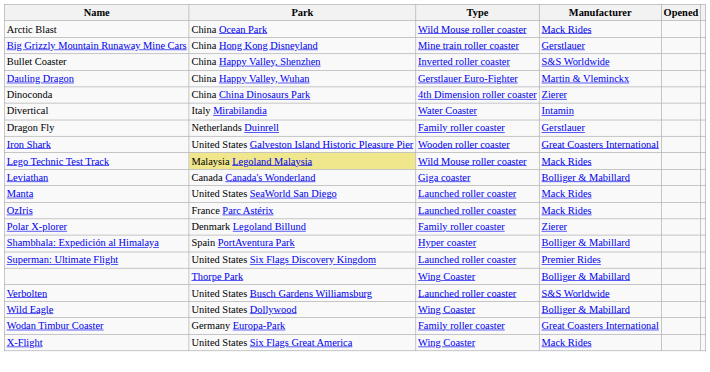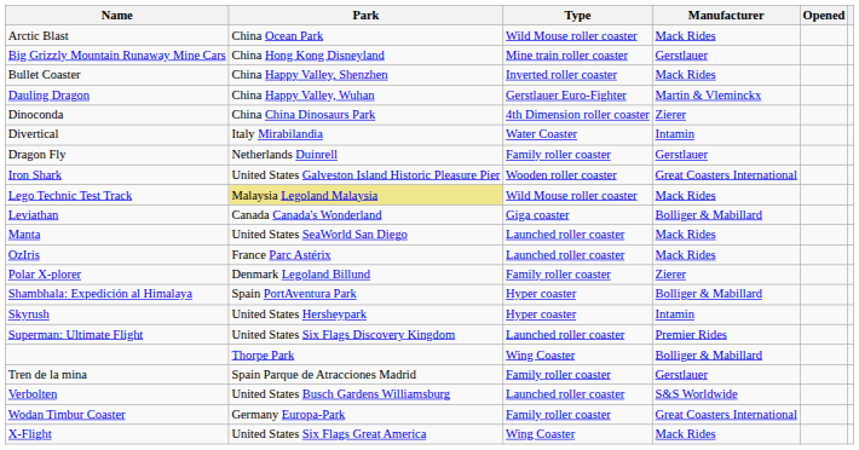 <table class="wikitable sortable">
 <tr>
 <th>Name</th>
 <th>Park</th>
 <th>Type</th>
 <th>Manufacturer</th>
 <th>Opened</th>
 <th class="unsortable"></th>
 </tr>
 <tr>
 <td>Arctic Blast</td>
 <td>China <a href='#'>Ocean Park</a></td>
 <td><a href='#'>Wild Mouse roller coaster</a></td>
 <td><a href='#'>Mack Rides</a></td>
 <td></td>
 <td></td>
 </tr>
 <tr>
 <td><a href='#'>Big Grizzly Mountain Runaway Mine Cars</a></td>
 <td>China <a href='#'>Hong Kong Disneyland</a></td>
 <td><a href='#'>Mine train roller coaster</a></td>
 <td><a href='#'>Gerstlauer</a></td>
 <td></td>
 <td></td>
 </tr>
 <tr>
 <td>Bullet Coaster</td>
 <td>China <a href='#'>Happy Valley, Shenzhen</a></td>
 <td><a href='#'>Inverted roller coaster</a></td>
-<td><a href='#'>S&S Worldwide</a></td>
+<td><a href='#'>Mack Rides</a></td>
 <td></td>
 <td></td>
 </tr>
 <tr>
 <td><a href='#'>Dauling Dragon</a></td>
 <td>China <a href='#'>Happy Valley, Wuhan</a></td>
 <td><a href='#'>Gerstlauer Euro-Fighter</a></td>
 <td><a href='#'>Martin & Vleminckx</a></td>
 <td></td>
 <td></td>
 </tr>
 <tr>
 <td>Dinoconda</td>
 <td>China <a href='#'>China Dinosaurs Park</a></td>
 <td><a href='#'>4th Dimension roller coaster</a></td>
 <td><a href='#'>Zierer</a></td>
 <td></td>
 <td></td>
 </tr>
 <tr>
 <td>Divertical</td>
 <td>Italy <a href='#'>Mirabilandia</a></td>
 <td><a href='#'>Water Coaster</a></td>
 <td><a href='#'>Intamin</a></td>
 <td></td>
 <td></td>
 </tr>
 <tr>
 <td>Dragon Fly</td>
 <td>Netherlands <a href='#'>Duinrell</a></td>
 <td><a href='#'>Family roller coaster</a></td>
 <td><a href='#'>Gerstlauer</a></td>
 <td></td>
 <td></td>
 </tr>
 <tr>
 <td><a href='#'>Iron Shark</a></td>
 <td>United States <a href='#'>Galveston Island Historic Pleasure Pier</a></td>
 <td><a href='#'>Wooden roller coaster</a></td>
 <td><a href='#'>Great Coasters International</a></td>
 <td></td>
 <td></td>
 </tr>
 <tr>
 <td><a href='#'>Lego Technic Test Track</a></td>
 <td style="background: khaki;">Malaysia <a href='#'>Legoland Malaysia</a></td>
 <td><a href='#'>Wild Mouse roller coaster</a></td>
 <td><a href='#'>Mack Rides</a></td>
 <td></td>
 <td></td>
 </tr>
 <tr>
 <td><a href='#'>Leviathan</a></td>
 <td>Canada <a href='#'>Canada's Wonderland</a></td>
 <td><a href='#'>Giga coaster</a></td>
 <td><a href='#'>Bolliger & Mabillard</a></td>
 <td></td>
 <td></td>
 </tr>
 <tr>
 <td><a href='#'>Manta</a></td>
 <td>United States <a href='#'>SeaWorld San Diego</a></td>
 <td><a href='#'>Launched roller coaster</a></td>
 <td><a href='#'>Mack Rides</a></td>
 <td></td>
 <td></td>
 </tr>
 <tr>
 <td><a href='#'>OzIris</a></td>
 <td>France <a href='#'>Parc Astérix</a></td>
 <td><a href='#'>Launched roller coaster</a></td>
 <td><a href='#'>Mack Rides</a></td>
 <td></td>
 <td></td>
 </tr>
 <tr>
 <td><a href='#'>Polar X-plorer</a></td>
 <td>Denmark <a href='#'>Legoland Billund</a></td>
 <td><a href='#'>Family roller coaster</a></td>
 <td><a href='#'>Zierer</a></td>
 <td></td>
 <td></td>
 </tr>
 <tr>
 <td><a href='#'>Shambhala: Expedición al Himalaya</a></td>
 <td>Spain <a href='#'>PortAventura Park</a></td>
 <td><a href='#'>Hyper coaster</a></td>
 <td><a href='#'>Bolliger & Mabillard</a></td>
 <td></td>
 <td></td>
 </tr>
 <tr>
+<td><a href='#'>Skyrush</a></td>
+<td>United States <a href='#'>Hersheypark</a></td>
+<td><a href='#'>Hyper coaster</a></td>
+<td><a href='#'>Intamin</a></td>
+<td></td>
+<td></td>
+</tr>
+<tr>
 <td><a href='#'>Superman: Ultimate Flight</a></td>
 <td>United States <a href='#'>Six Flags Discovery Kingdom</a></td>
 <td><a href='#'>Launched roller coaster</a></td>
 <td><a href='#'>Premier Rides</a></td>
 <td></td>
 <td></td>
 </tr>
 <tr>
 <td></td>
 <td><a href='#'>Thorpe Park</a></td>
 <td><a href='#'>Wing Coaster</a></td>
 <td><a href='#'>Bolliger & Mabillard</a></td>
 <td></td>
 <td></td>
 </tr>
 <tr>
+<td>Tren de la mina</td>
+<td>Spain Parque de Atracciones Madrid</td>
+<td><a href='#'>Family roller coaster</a></td>
+<td><a href='#'>Gerstlauer</a></td>
+<td></td>
+<td></td>
+</tr>
+<tr>
 <td><a href='#'>Verbolten</a></td>
 <td>United States <a href='#'>Busch Gardens Williamsburg</a></td>
 <td><a href='#'>Launched roller coaster</a></td>
 <td><a href='#'>S&S Worldwide</a></td>
-<td></td>
-<td></td>
-</tr>
-<tr>
-<td><a href='#'>Wild Eagle</a></td>
-<td>United States <a href='#'>Dollywood</a></td>
-<td><a href='#'>Wing Coaster</a></td>
-<td><a href='#'>Bolliger & Mabillard</a></td>
 <td></td>
 <td></td>
 </tr>
 <tr>
 <td><a href='#'>Wodan Timbur Coaster</a></td>
 <td>Germany <a href='#'>Europa-Park</a></td>
 <td><a href='#'>Family roller coaster</a></td>
 <td><a href='#'>Great Coasters International</a></td>
 <td></td>
 <td></td>
 </tr>
 <tr>
 <td><a href='#'>X-Flight</a></td>
 <td>United States <a href='#'>Six Flags Great America</a></td>
 <td><a href='#'>Wing Coaster</a></td>
 <td><a href='#'>Mack Rides</a></td>
 <td></td>
 <td></td>
 </tr>
 </table>
